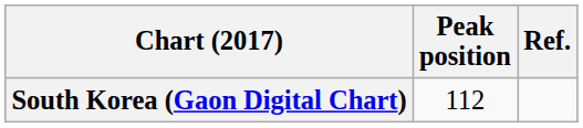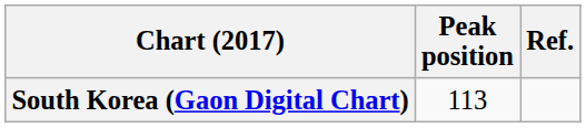 <table class="wikitable sortable plainrowheaders" style="text-align:center;">
 <tr>
 <th>Chart (2017)</th>
 <th>Peak<br>position</th>
 <th>Ref.</th>
 </tr>
 <tr>
 <th scope="row">South Korea (<a href='#'>Gaon Digital Chart</a>)</th>
-<td>112</td>
+<td>113</td>
 <td></td>
 </tr>
 </table>
